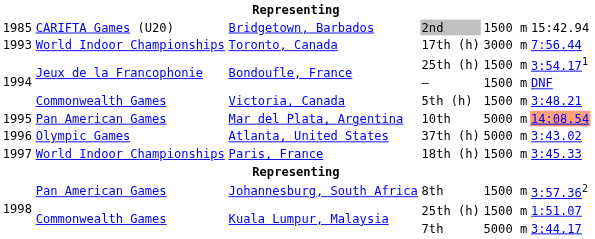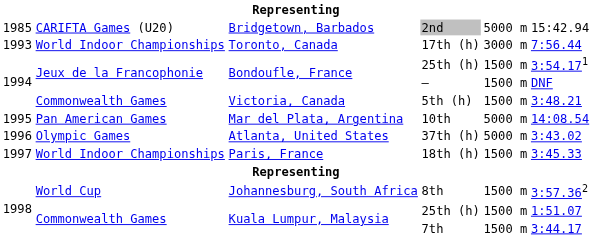 <table>
 <tr>
 <th colspan="6">Representing </th>
 </tr>
 <tr>
 <td>1985</td>
 <td><a href='#'>CARIFTA Games</a> (U20)</td>
 <td><a href='#'>Bridgetown, Barbados</a></td>
 <td bgcolor=silver>2nd</td>
-<td>1500 m</td>
+<td>5000 m</td>
 <td>15:42.94</td>
 </tr>
 <tr>
 <td>1993</td>
 <td><a href='#'>World Indoor Championships</a></td>
 <td><a href='#'>Toronto, Canada</a></td>
 <td>17th (h)</td>
 <td>3000 m</td>
 <td><a href='#'>7:56.44</a></td>
 </tr>
 <tr>
 <td rowspan=3>1994</td>
 <td rowspan=2><a href='#'>Jeux de la Francophonie</a></td>
 <td rowspan=2><a href='#'>Bondoufle, France</a></td>
 <td>25th (h)</td>
 <td>1500 m</td>
 <td><a href='#'>3:54.17</a><sup>1</sup></td>
 </tr>
 <tr>
 <td>–</td>
 <td>1500 m</td>
 <td><a href='#'>DNF</a></td>
 </tr>
 <tr>
 <td><a href='#'>Commonwealth Games</a></td>
 <td><a href='#'>Victoria, Canada</a></td>
 <td>5th (h)</td>
 <td>1500 m</td>
 <td><a href='#'>3:48.21</a></td>
 </tr>
 <tr>
 <td>1995</td>
 <td><a href='#'>Pan American Games</a></td>
 <td><a href='#'>Mar del Plata, Argentina</a></td>
 <td>10th</td>
 <td>5000 m</td>
-<td style="background: lightsalmon;"><a href='#'>14:08.54</a></td>
+<td><a href='#'>14:08.54</a></td>
 </tr>
 <tr>
 <td>1996</td>
 <td><a href='#'>Olympic Games</a></td>
 <td><a href='#'>Atlanta, United States</a></td>
 <td>37th (h)</td>
 <td>5000 m</td>
 <td><a href='#'>3:43.02</a></td>
 </tr>
 <tr>
 <td>1997</td>
 <td><a href='#'>World Indoor Championships</a></td>
 <td><a href='#'>Paris, France</a></td>
 <td>18th (h)</td>
 <td>1500 m</td>
 <td><a href='#'>3:45.33</a></td>
 </tr>
 <tr>
 <th colspan="6">Representing </th>
 </tr>
 <tr>
 <td rowspan=3>1998</td>
-<td><a href='#'>Pan American Games</a></td>
+<td><a href='#'>World Cup</a></td>
 <td><a href='#'>Johannesburg, South Africa</a></td>
 <td>8th</td>
 <td>1500 m</td>
 <td><a href='#'>3:57.36</a><sup>2</sup></td>
 </tr>
 <tr>
 <td rowspan=2><a href='#'>Commonwealth Games</a></td>
 <td rowspan=2><a href='#'>Kuala Lumpur, Malaysia</a></td>
 <td>25th (h)</td>
 <td>1500 m</td>
 <td><a href='#'>1:51.07</a></td>
 </tr>
 <tr>
 <td>7th</td>
-<td>5000 m</td>
+<td>1500 m</td>
 <td><a href='#'>3:44.17</a></td>
 </tr>
 </table>
